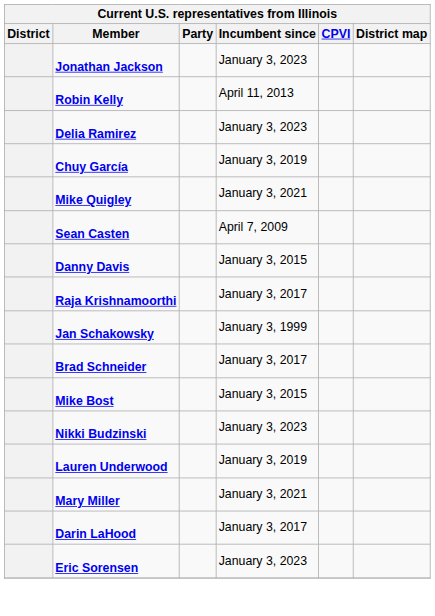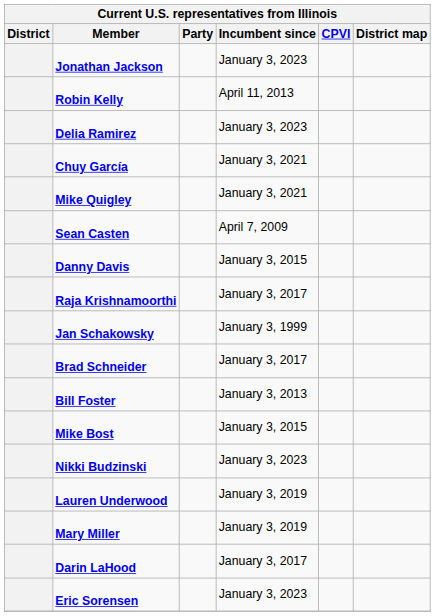 <table class="wikitable sticky-header-multi sortable">
 <tr>
 <th colspan=6>Current U.S. representatives from Illinois</th>
 </tr>
 <tr>
 <th>District</th>
 <th>Member<br></th>
 <th>Party</th>
 <th data-sort-type="date">Incumbent since</th>
 <th data-sort-type="number"><a href='#'>CPVI</a><br></th>
 <th class="unsortable">District map</th>
 </tr>
 <tr>
 <th></th>
 <td data-sort-value="Jackson, Jonathan"><br><strong><a href='#'>Jonathan Jackson</a></strong><br></td>
 <td></td>
 <td>January 3, 2023</td>
 <td></td>
 <td></td>
 </tr>
 <tr>
 <th></th>
 <td data-sort-value="Kelly, Robin"><br><strong><a href='#'>Robin Kelly</a></strong><br></td>
 <td></td>
 <td>April 11, 2013</td>
 <td></td>
 <td></td>
 </tr>
 <tr>
 <th></th>
 <td data-sort-value="Ramirez, Delia"><br><strong><a href='#'>Delia Ramirez</a></strong><br></td>
 <td></td>
 <td>January 3, 2023</td>
 <td></td>
 <td></td>
 </tr>
 <tr>
 <th></th>
 <td data-sort-value="García, Chuy"><br><strong><a href='#'>Chuy García</a></strong><br></td>
 <td></td>
-<td>January 3, 2019</td>
+<td>January 3, 2021</td>
 <td></td>
 <td></td>
 </tr>
 <tr>
 <th></th>
 <td data-sort-value="Quigley, Mike"><br><strong><a href='#'>Mike Quigley</a></strong><br></td>
 <td></td>
 <td>January 3, 2021</td>
 <td></td>
 <td></td>
 </tr>
 <tr>
 <th></th>
 <td data-sort-value="Casten, Sean"><br><strong><a href='#'>Sean Casten</a></strong><br></td>
 <td></td>
 <td>April 7, 2009</td>
 <td></td>
 <td></td>
 </tr>
 <tr>
 <th></th>
 <td data-sort-value="Davis, Danny"><br><strong><a href='#'>Danny Davis</a></strong><br></td>
 <td></td>
 <td>January 3, 2015</td>
 <td></td>
 <td></td>
 </tr>
 <tr>
 <th></th>
 <td data-sort-value="Krishnamoorthi, Raja"><br><strong><a href='#'>Raja Krishnamoorthi</a></strong><br></td>
 <td></td>
 <td>January 3, 2017</td>
 <td></td>
 <td></td>
 </tr>
 <tr>
 <th></th>
 <td data-sort-value="Schakowsky, Jan"><br><strong><a href='#'>Jan Schakowsky</a></strong><br></td>
 <td></td>
 <td>January 3, 1999</td>
 <td></td>
 <td></td>
 </tr>
 <tr>
 <th></th>
 <td data-sort-value="Schneider, Brad"><br><strong><a href='#'>Brad Schneider</a></strong><br></td>
 <td></td>
 <td>January 3, 2017</td>
 <td></td>
 <td></td>
 </tr>
 <tr>
 <th></th>
+<td data-sort-value="Foster, Bill"><br><strong><a href='#'>Bill Foster</a></strong><br></td>
+<td></td>
+<td>January 3, 2013</td>
+<td></td>
+<td></td>
+</tr>
+<tr>
+<th></th>
 <td data-sort-value="Bost, Mike"><br><strong><a href='#'>Mike Bost</a></strong><br></td>
 <td></td>
 <td>January 3, 2015</td>
 <td></td>
 <td></td>
 </tr>
 <tr>
 <th></th>
 <td data-sort-value="Budzinski, Nikki"><br><strong><a href='#'>Nikki Budzinski</a></strong><br></td>
 <td></td>
 <td>January 3, 2023</td>
 <td></td>
 <td></td>
 </tr>
 <tr>
 <th></th>
 <td data-sort-value="Underwood, Lauren"><br><strong><a href='#'>Lauren Underwood</a></strong><br></td>
 <td></td>
 <td>January 3, 2019</td>
 <td></td>
 <td></td>
 </tr>
 <tr>
 <th></th>
 <td data-sort-value="Miller, Mary"><br><strong><a href='#'>Mary Miller</a></strong><br></td>
 <td></td>
-<td>January 3, 2021</td>
+<td>January 3, 2019</td>
 <td></td>
 <td></td>
 </tr>
 <tr>
 <th></th>
 <td data-sort-value="LaHood, Darin"><br><strong><a href='#'>Darin LaHood</a></strong><br></td>
 <td></td>
 <td>January 3, 2017</td>
 <td></td>
 <td></td>
 </tr>
 <tr>
 <th></th>
 <td data-sort-value="Sorensen, Eric"><br><strong><a href='#'>Eric Sorensen</a></strong><br></td>
 <td></td>
 <td>January 3, 2023</td>
 <td></td>
 <td></td>
 </tr>
 <tr>
 </tr>
 </table>
